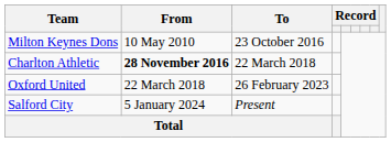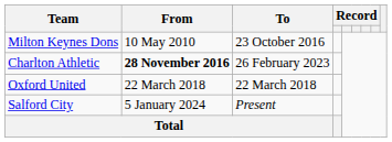 <table class=wikitable style=text-align:center>
 <tr>
 <th rowspan=2>Team</th>
 <th rowspan=2>From</th>
 <th rowspan=2>To</th>
 <th colspan=5>Record</th>
 <th rowspan=2></th>
 </tr>
 <tr>
 <th></th>
 <th></th>
 <th></th>
 <th></th>
 <th></th>
 </tr>
 <tr>
 <td align=left><a href='#'>Milton Keynes Dons</a></td>
 <td align=left>10 May 2010</td>
 <td align=left>23 October 2016<br></td>
 <td></td>
 </tr>
 <tr>
 <td align=left><a href='#'>Charlton Athletic</a></td>
 <td align=left><strong>28 November 2016</strong></td>
-<td align=left>22 March 2018<br></td>
+<td align=left>26 February 2023<br></td>
 <td></td>
 </tr>
 <tr>
 <td align=left><a href='#'>Oxford United</a></td>
 <td align=left>22 March 2018</td>
-<td align=left>26 February 2023<br></td>
+<td align=left>22 March 2018<br></td>
 <td></td>
 </tr>
 <tr>
 <td align=left><a href='#'>Salford City</a></td>
 <td align=left>5 January 2024</td>
 <td align=left><em>Present</em><br></td>
 <td></td>
 </tr>
 <tr>
 <th colspan=3>Total<br></th>
 <th></th>
 </tr>
 </table>
